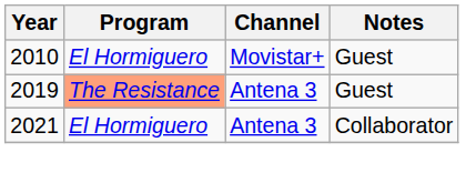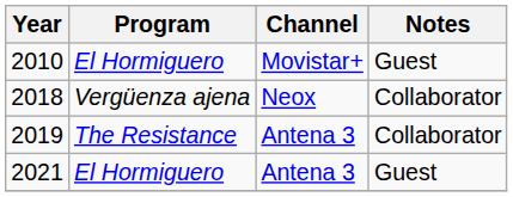 <table class="wikitable" style="font-size: 90%;">
 <tr>
 <th>Year</th>
 <th>Program</th>
 <th>Channel</th>
 <th>Notes</th>
 </tr>
 <tr>
 <td>2010</td>
 <td><em><a href='#'>El Hormiguero</a></em></td>
 <td><a href='#'>Movistar+</a></td>
 <td>Guest</td>
 </tr>
 <tr>
+<td>2018</td>
+<td><em>Vergüenza ajena</em></td>
+<td><a href='#'>Neox</a></td>
+<td>Collaborator</td>
+</tr>
+<tr>
 <td>2019</td>
-<td style="background: lightsalmon;"><em><a href='#'>The Resistance</a></em></td>
+<td><em><a href='#'>The Resistance</a></em></td>
 <td><a href='#'>Antena 3</a></td>
-<td>Guest</td>
+<td>Collaborator</td>
 </tr>
 <tr>
 <td>2021</td>
 <td><em><a href='#'>El Hormiguero</a></em></td>
 <td><a href='#'>Antena 3</a></td>
-<td>Collaborator</td>
+<td>Guest</td>
 </tr>
 <tr>
 </tr>
 </table>
